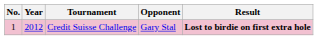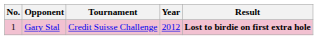 <table class="wikitable" style="font-size:95%;">
 <tr>
 <th>No.</th>
+<th>Opponent</th>
+<th>Tournament</th>
 <th>Year</th>
-<th>Tournament</th>
-<th>Opponent</th>
 <th>Result</th>
 </tr>
 <tr style="background:#F2C1D1;">
 <td align=center>1</td>
+<td> <a href='#'>Gary Stal</a></td>
+<td><a href='#'>Credit Suisse Challenge</a></td>
 <td><a href='#'>2012</a></td>
-<td><a href='#'>Credit Suisse Challenge</a></td>
-<td> <a href='#'>Gary Stal</a></td>
 <td><strong>Lost to birdie on first extra hole</strong></td>
 </tr>
 </table>
